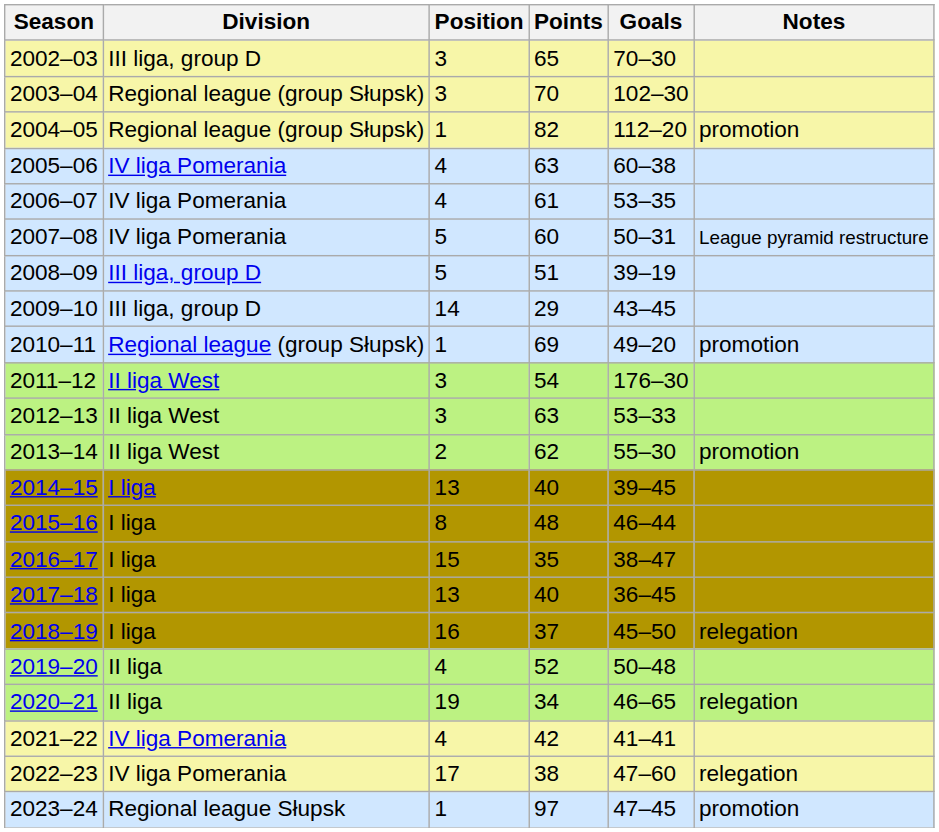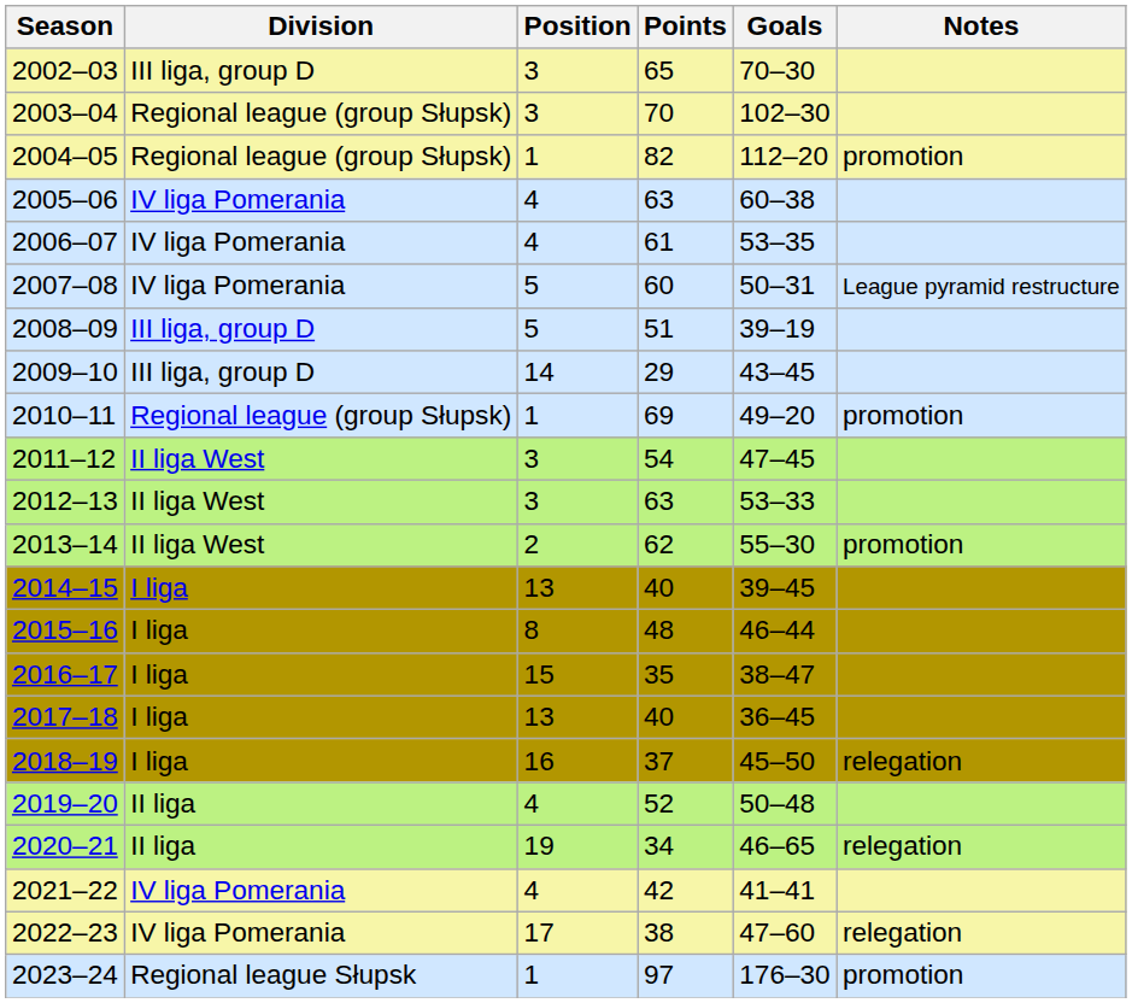 <table class="wikitable">
 <tr>
 <th>Season</th>
 <th>Division</th>
 <th>Position</th>
 <th>Points</th>
 <th>Goals</th>
 <th>Notes</th>
 </tr>
 <tr bgcolor=#F7F6A8>
 <td>2002–03</td>
 <td>III liga, group D</td>
 <td>3</td>
 <td>65</td>
 <td>70–30</td>
 <td></td>
 </tr>
 <tr bgcolor=#F7F6A8>
 <td>2003–04</td>
 <td>Regional league (group Słupsk)</td>
 <td>3</td>
 <td>70</td>
 <td>102–30</td>
 <td></td>
 </tr>
 <tr bgcolor=#F7F6A8>
 <td>2004–05</td>
 <td>Regional league (group Słupsk)</td>
 <td>1</td>
 <td>82</td>
 <td>112–20</td>
 <td>promotion</td>
 </tr>
 <tr bgcolor=#D0E7FF>
 <td>2005–06</td>
 <td><a href='#'>IV liga Pomerania</a></td>
 <td>4</td>
 <td>63</td>
 <td>60–38</td>
 <td></td>
 </tr>
 <tr bgcolor=#D0E7FF>
 <td>2006–07</td>
 <td>IV liga Pomerania</td>
 <td>4</td>
 <td>61</td>
 <td>53–35</td>
 <td></td>
 </tr>
 <tr bgcolor=#D0E7FF>
 <td>2007–08</td>
 <td>IV liga Pomerania</td>
 <td>5</td>
 <td>60</td>
 <td>50–31</td>
 <td><small>League pyramid restructure </small></td>
 </tr>
 <tr bgcolor=#D0E7FF>
 <td>2008–09</td>
 <td><a href='#'>III liga, group D</a></td>
 <td>5</td>
 <td>51</td>
 <td>39–19</td>
 <td></td>
 </tr>
 <tr bgcolor=#D0E7FF>
 <td>2009–10</td>
 <td>III liga, group D</td>
 <td>14</td>
 <td>29</td>
 <td>43–45</td>
 <td></td>
 </tr>
 <tr bgcolor=#D0E7FF>
 <td>2010–11</td>
 <td><a href='#'>Regional league</a> (group Słupsk)</td>
 <td>1</td>
 <td>69</td>
 <td>49–20</td>
 <td>promotion</td>
 </tr>
 <tr bgcolor=#BCF282>
 <td>2011–12</td>
 <td><a href='#'>II liga West</a></td>
 <td>3</td>
 <td>54</td>
-<td>176–30</td>
+<td>47–45</td>
 <td></td>
 </tr>
 <tr bgcolor=#BCF282>
 <td>2012–13</td>
 <td>II liga West</td>
 <td>3</td>
 <td>63</td>
 <td>53–33</td>
 <td></td>
 </tr>
 <tr bgcolor=#BCF282>
 <td>2013–14</td>
 <td>II liga West</td>
 <td>2</td>
 <td>62</td>
 <td>55–30</td>
 <td>promotion</td>
 </tr>
 <tr bgcolor=#b29600>
 <td><a href='#'>2014–15</a></td>
 <td><a href='#'>I liga</a></td>
 <td>13</td>
 <td>40</td>
 <td>39–45</td>
 <td></td>
 </tr>
 <tr bgcolor=#b29600>
 <td><a href='#'>2015–16</a></td>
 <td>I liga</td>
 <td>8</td>
 <td>48</td>
 <td>46–44</td>
 <td></td>
 </tr>
 <tr bgcolor=#b29600>
 <td><a href='#'>2016–17</a></td>
 <td>I liga</td>
 <td>15</td>
 <td>35</td>
 <td>38–47</td>
 <td></td>
 </tr>
 <tr bgcolor=#b29600>
 <td><a href='#'>2017–18</a></td>
 <td>I liga</td>
 <td>13</td>
 <td>40</td>
 <td>36–45</td>
 <td></td>
 </tr>
 <tr bgcolor=#b29600>
 <td><a href='#'>2018–19</a></td>
 <td>I liga</td>
 <td>16</td>
 <td>37</td>
 <td>45–50</td>
 <td>relegation</td>
 </tr>
 <tr bgcolor=#BCF282>
 <td><a href='#'>2019–20</a></td>
 <td>II liga</td>
 <td>4</td>
 <td>52</td>
 <td>50–48</td>
 <td></td>
 </tr>
 <tr bgcolor=#BCF282>
 <td><a href='#'>2020–21</a></td>
 <td>II liga</td>
 <td>19</td>
 <td>34</td>
 <td>46–65</td>
 <td>relegation</td>
 </tr>
 <tr bgcolor=#F7F6A8>
 <td>2021–22</td>
 <td><a href='#'>IV liga Pomerania</a></td>
 <td>4</td>
 <td>42</td>
 <td>41–41</td>
 <td></td>
 </tr>
 <tr bgcolor=#F7F6A8>
 <td>2022–23</td>
 <td>IV liga Pomerania</td>
 <td>17</td>
 <td>38</td>
 <td>47–60</td>
 <td>relegation</td>
 </tr>
 <tr bgcolor=#D0E7FF>
 <td>2023–24</td>
 <td>Regional league Słupsk</td>
 <td>1</td>
 <td>97</td>
-<td>47–45</td>
+<td>176–30</td>
 <td>promotion</td>
 </tr>
 </table>
